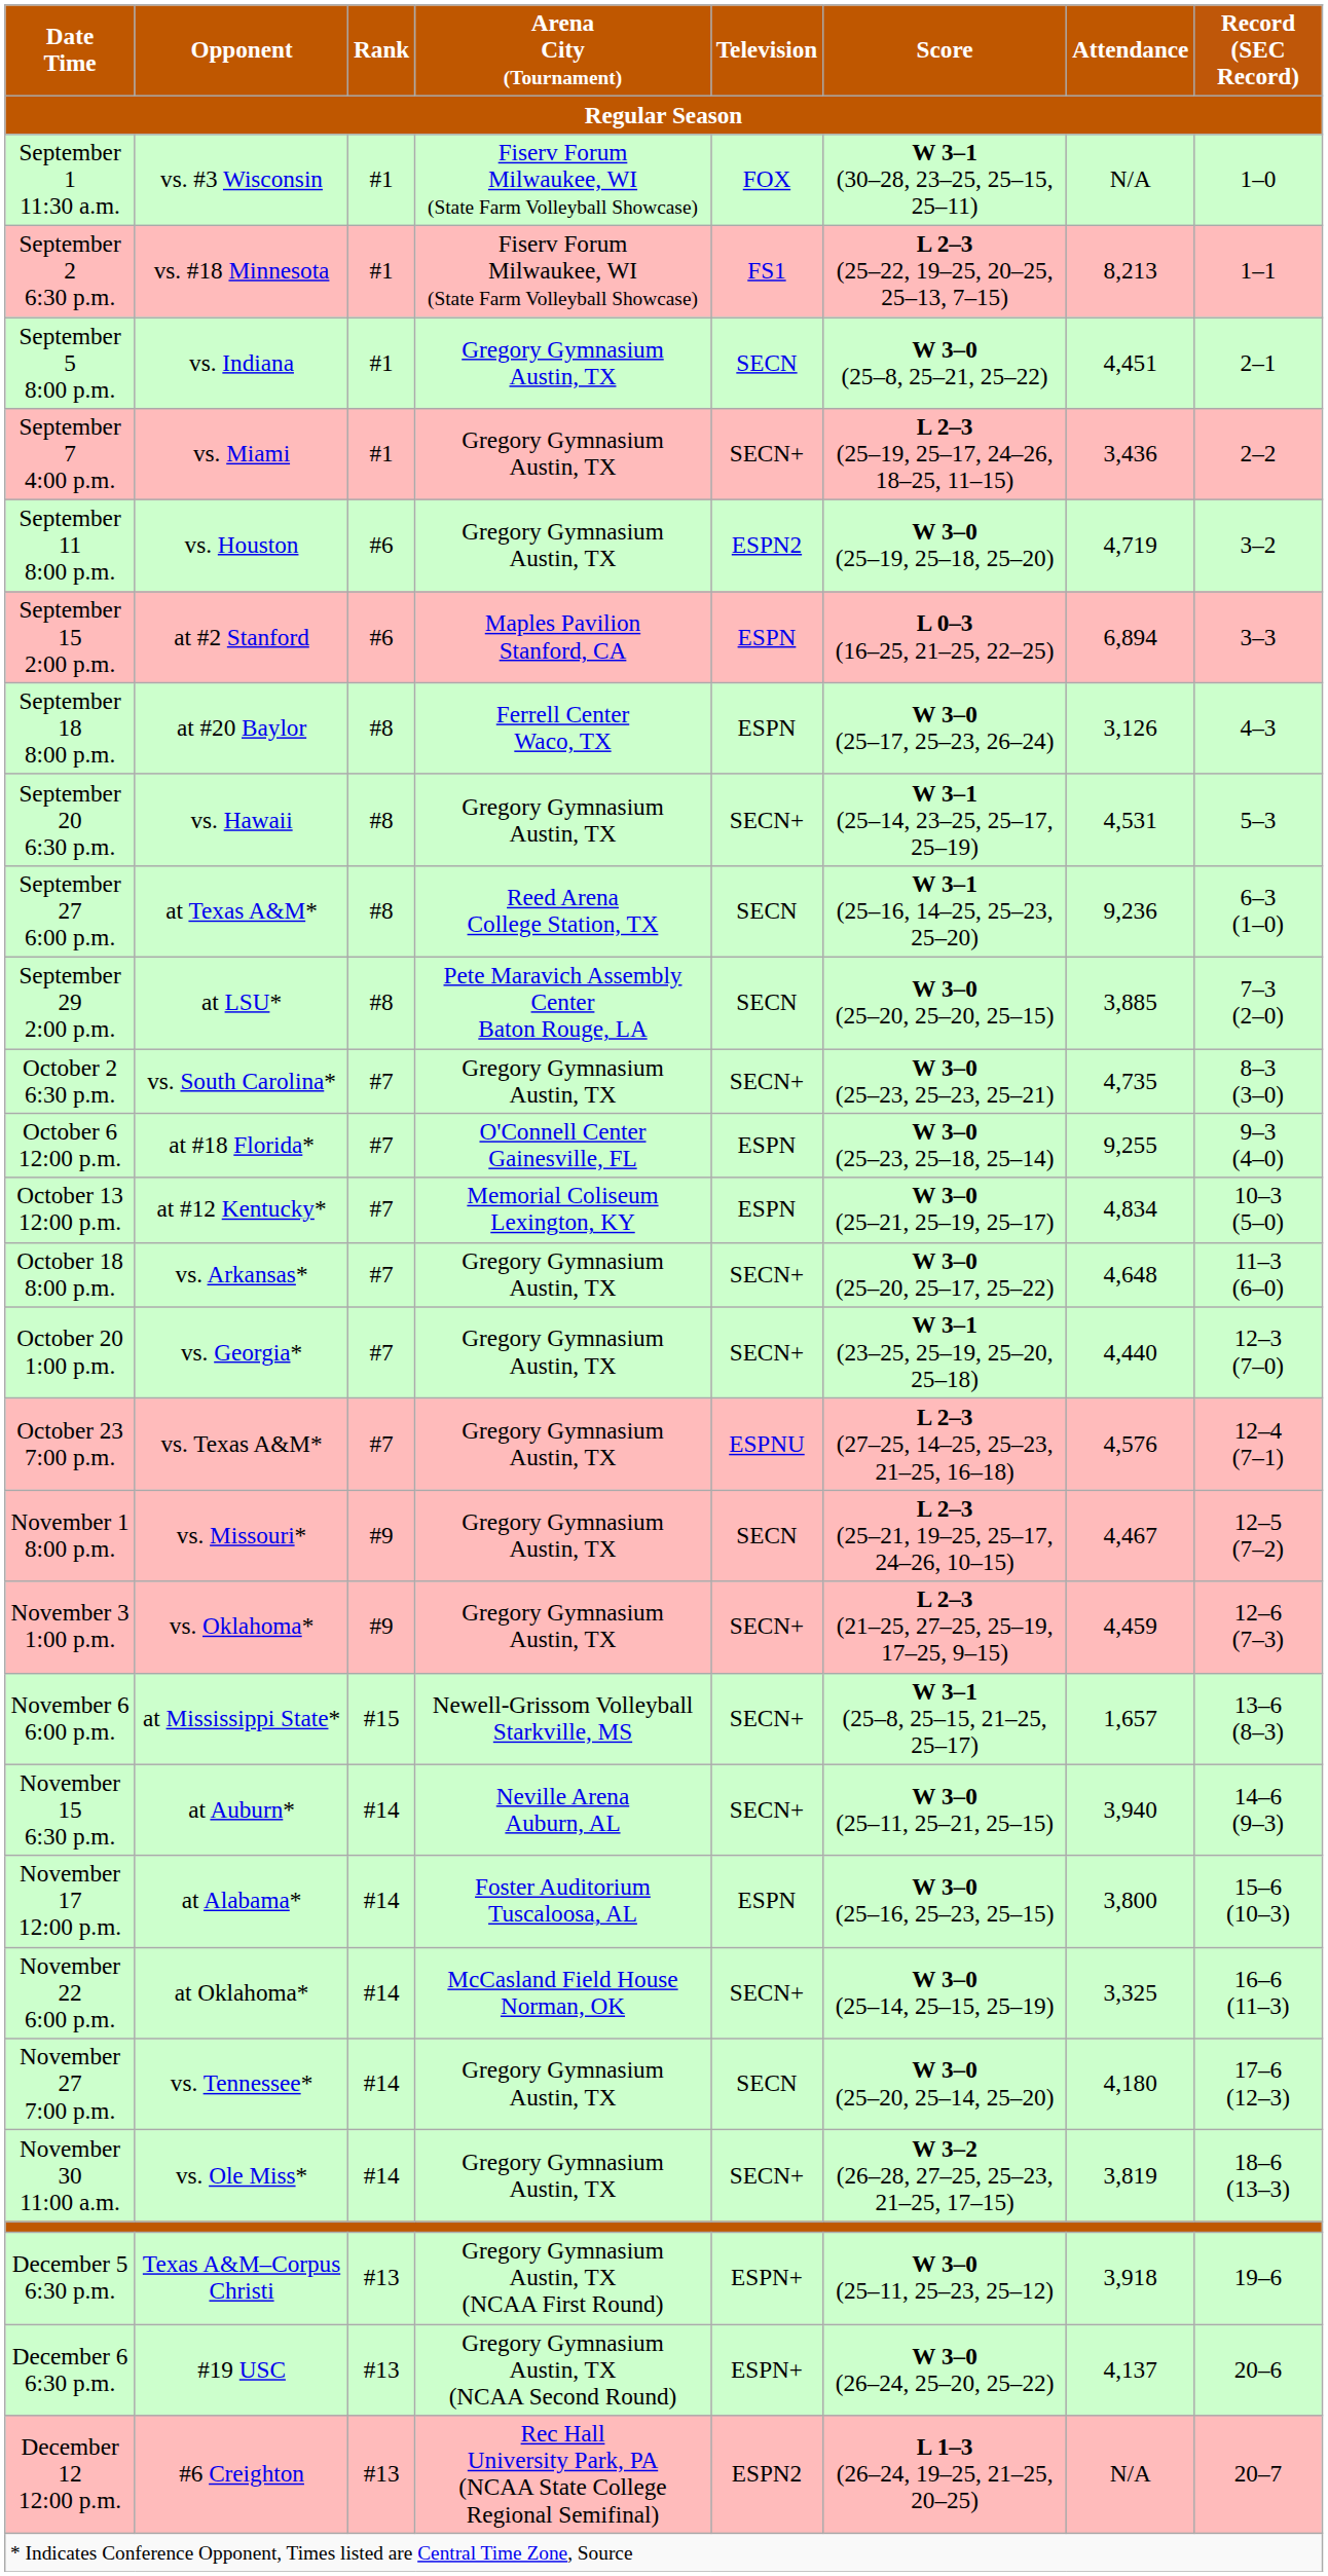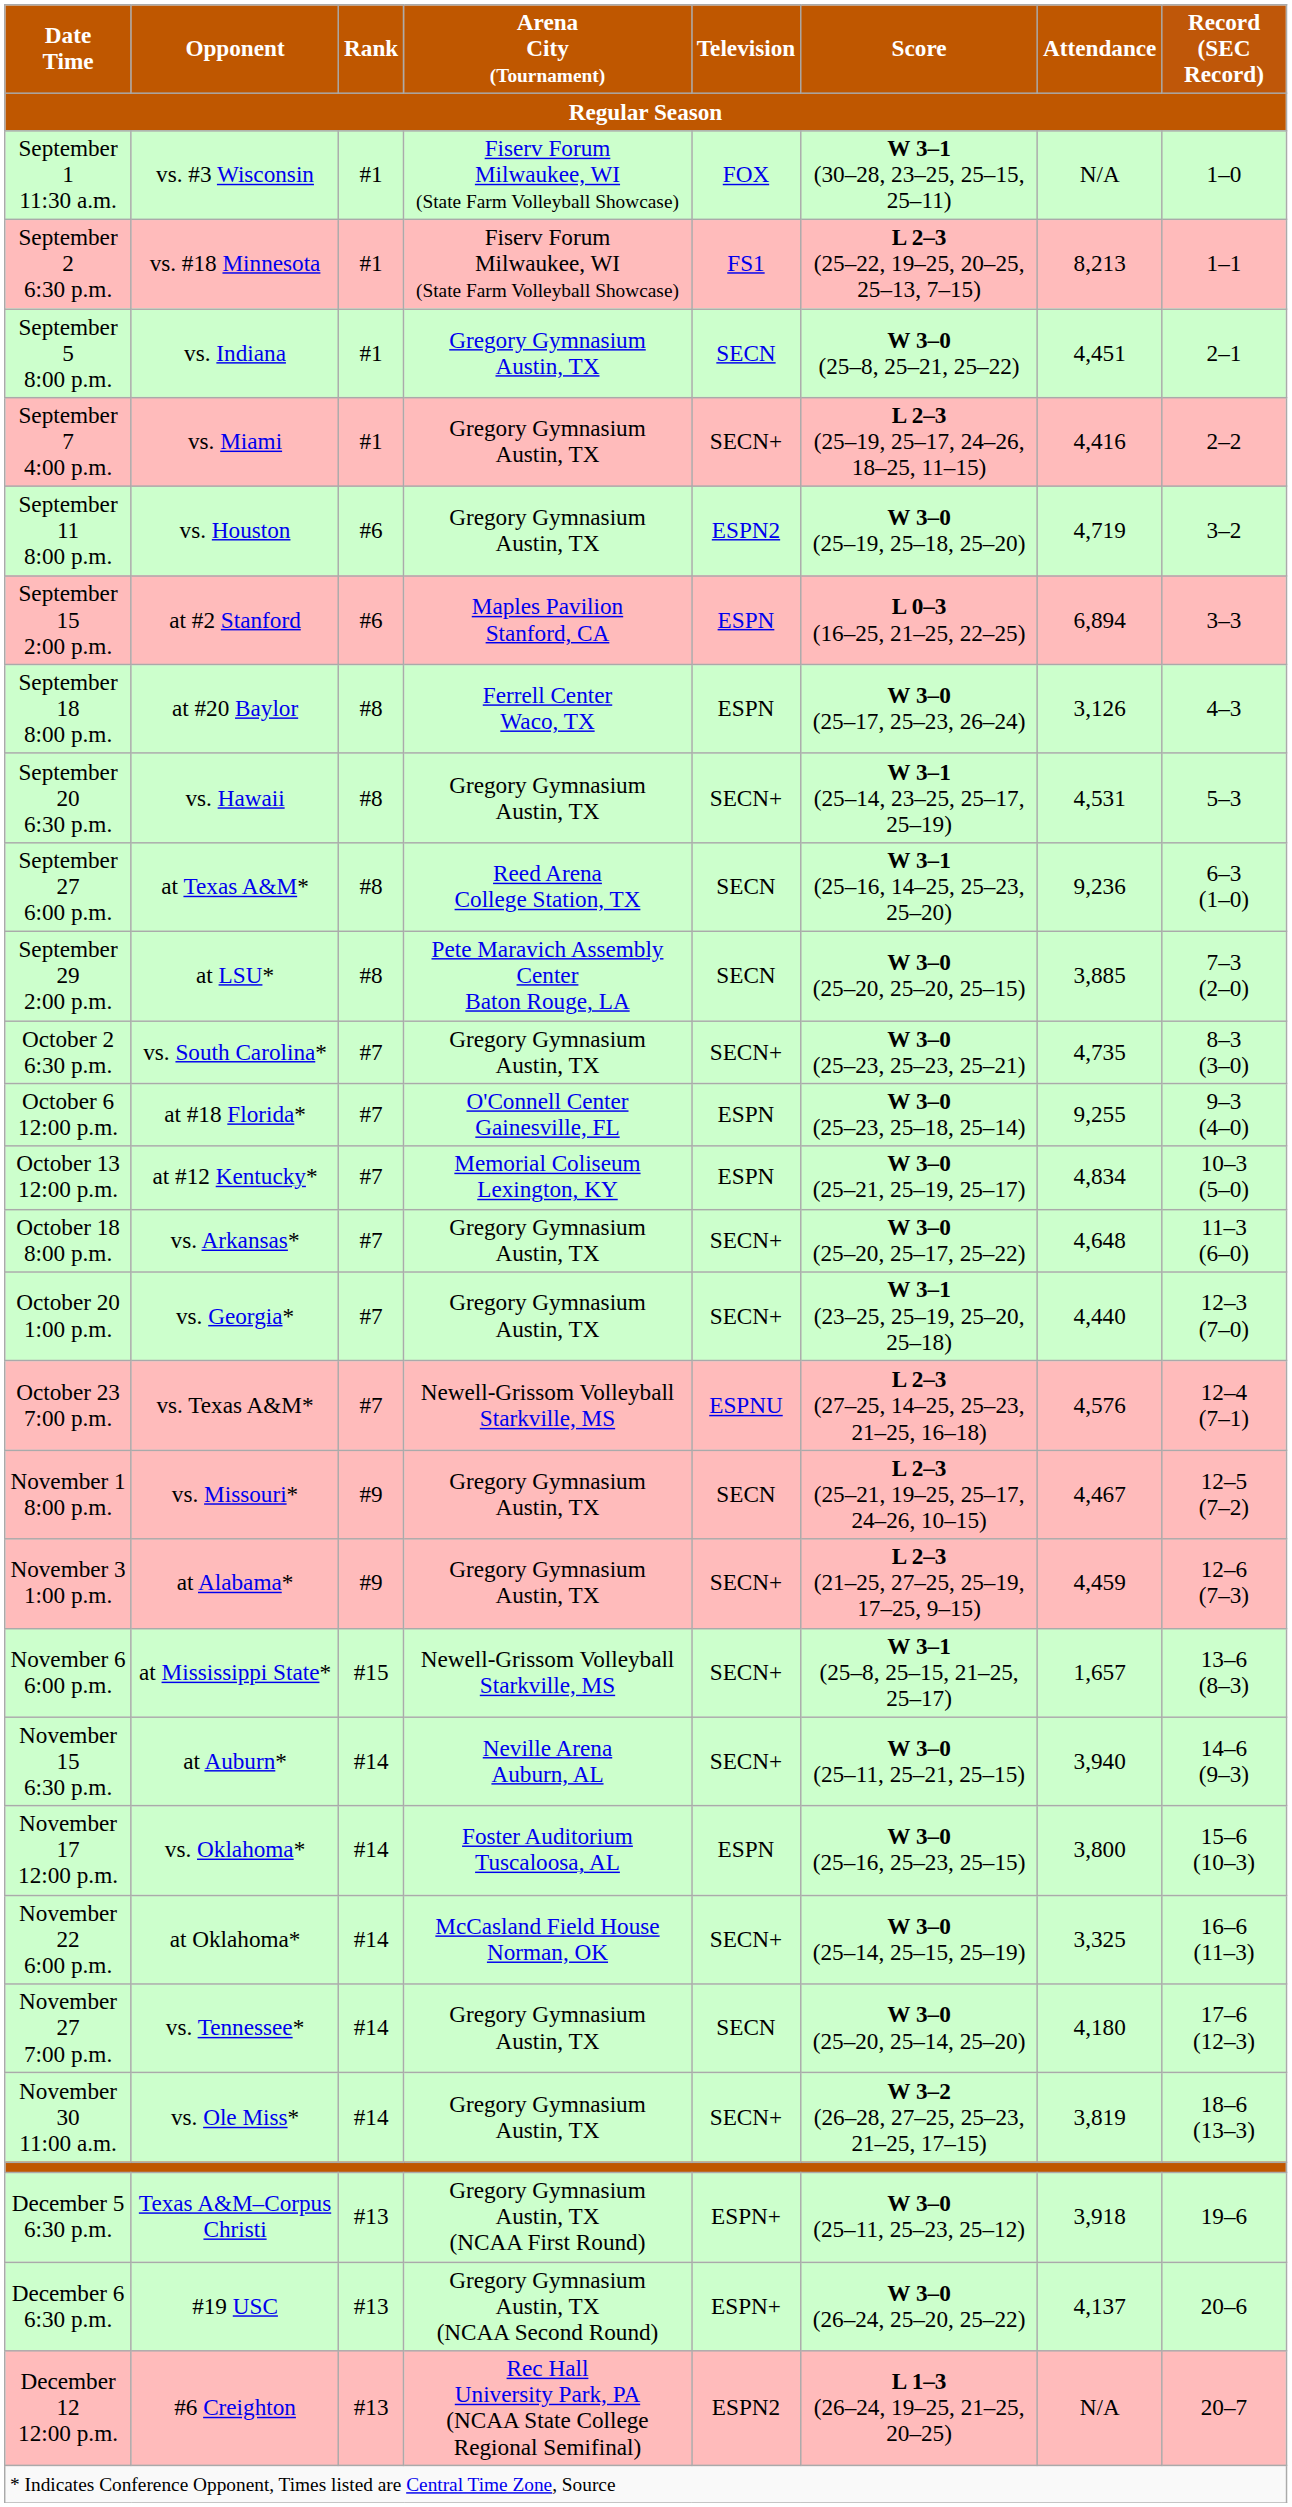 <table class="wikitable" style="width:70%">
 <tr>
 <th style="background:#bf5700; color:#FFFFFF;" scope="col">Date<br>Time</th>
 <th style="background:#bf5700; color:#FFFFFF;" scope="col">Opponent</th>
 <th style="background:#bf5700; color:#FFFFFF;" scope="col">Rank</th>
 <th style="background:#bf5700; color:#FFFFFF;" scope="col">Arena<br>City<br><small>(Tournament)</small></th>
 <th style="background:#bf5700; color:#FFFFFF;" scope="col">Television</th>
 <th style="background:#bf5700; color:#FFFFFF;" scope="col">Score</th>
 <th style="background:#bf5700; color:#FFFFFF;" scope="col">Attendance</th>
 <th style="background:#bf5709; color:#FFFFFF;" scope="col">Record<br>(SEC Record)</th>
 </tr>
 <tr align="center" style="background:#bf5700; color:#FFFFFF;">
 <td colspan="8"><strong>Regular Season</strong></td>
 </tr>
 <tr align="center" bgcolor=ccffcc>
 <td>September 1<br>11:30 a.m.</td>
 <td>vs. #3 <a href='#'>Wisconsin</a></td>
 <td>#1</td>
 <td><a href='#'>Fiserv Forum</a><br><a href='#'>Milwaukee, WI</a><br><small>(State Farm Volleyball Showcase)</small></td>
 <td><a href='#'>FOX</a></td>
 <td><strong>W 3–1</strong><br>(30–28, 23–25, 25–15, 25–11)</td>
 <td>N/A</td>
 <td>1–0</td>
 </tr>
 <tr align="center" bgcolor=ffbbbb>
 <td>September 2<br>6:30 p.m.</td>
 <td>vs. #18 <a href='#'>Minnesota</a></td>
 <td>#1</td>
 <td>Fiserv Forum<br>Milwaukee, WI<br><small>(State Farm Volleyball Showcase)</small></td>
 <td><a href='#'>FS1</a></td>
 <td><strong>L 2–3</strong><br>(25–22, 19–25, 20–25, 25–13, 7–15)</td>
 <td>8,213</td>
 <td>1–1</td>
 </tr>
 <tr align="center" bgcolor=ccffcc>
 <td>September 5<br>8:00 p.m.</td>
 <td>vs. <a href='#'>Indiana</a></td>
 <td>#1</td>
 <td><a href='#'>Gregory Gymnasium</a><br><a href='#'>Austin, TX</a></td>
 <td><a href='#'>SECN</a></td>
 <td><strong>W 3–0</strong><br>(25–8, 25–21, 25–22)</td>
 <td>4,451</td>
 <td>2–1</td>
 </tr>
 <tr align="center" bgcolor=ffbbbb>
 <td>September 7<br>4:00 p.m.</td>
 <td>vs. <a href='#'>Miami</a></td>
 <td>#1</td>
 <td>Gregory Gymnasium<br>Austin, TX</td>
 <td>SECN+</td>
 <td><strong>L 2–3</strong><br>(25–19, 25–17, 24–26, 18–25, 11–15)</td>
-<td>3,436</td>
+<td>4,416</td>
 <td>2–2</td>
 </tr>
 <tr align="center" bgcolor=ccffcc>
 <td>September 11<br>8:00 p.m.</td>
 <td>vs. <a href='#'>Houston</a></td>
 <td>#6</td>
 <td>Gregory Gymnasium<br>Austin, TX</td>
 <td><a href='#'>ESPN2</a></td>
 <td><strong>W 3–0</strong><br>(25–19, 25–18, 25–20)</td>
 <td>4,719</td>
 <td>3–2</td>
 </tr>
 <tr align="center" bgcolor=ffbbbb>
 <td>September 15<br>2:00 p.m.</td>
 <td>at #2 <a href='#'>Stanford</a></td>
 <td>#6</td>
 <td><a href='#'>Maples Pavilion</a><br><a href='#'>Stanford, CA</a></td>
 <td><a href='#'>ESPN</a></td>
 <td><strong>L 0–3</strong><br>(16–25, 21–25, 22–25)</td>
 <td>6,894</td>
 <td>3–3</td>
 </tr>
 <tr align="center" bgcolor=ccffcc>
 <td>September 18<br>8:00 p.m.</td>
 <td>at #20 <a href='#'>Baylor</a></td>
 <td>#8</td>
 <td><a href='#'>Ferrell Center</a><br><a href='#'>Waco, TX</a></td>
 <td>ESPN</td>
 <td><strong>W 3–0</strong><br>(25–17, 25–23, 26–24)</td>
 <td>3,126</td>
 <td>4–3</td>
 </tr>
 <tr align="center" bgcolor=ccffcc>
 <td>September 20<br>6:30 p.m.</td>
 <td>vs. <a href='#'>Hawaii</a></td>
 <td>#8</td>
 <td>Gregory Gymnasium<br>Austin, TX</td>
 <td>SECN+</td>
 <td><strong>W 3–1</strong><br>(25–14, 23–25, 25–17, 25–19)</td>
 <td>4,531</td>
 <td>5–3</td>
 </tr>
 <tr align="center" bgcolor=ccffcc>
 <td>September 27<br>6:00 p.m.</td>
 <td>at <a href='#'>Texas A&M</a>*</td>
 <td>#8</td>
 <td><a href='#'>Reed Arena</a><br><a href='#'>College Station, TX</a></td>
 <td>SECN</td>
 <td><strong>W 3–1</strong><br>(25–16, 14–25, 25–23, 25–20)</td>
 <td>9,236</td>
 <td>6–3<br>(1–0)</td>
 </tr>
 <tr align="center" bgcolor=ccffcc>
 <td>September 29<br>2:00 p.m.</td>
 <td>at <a href='#'>LSU</a>*</td>
 <td>#8</td>
 <td><a href='#'>Pete Maravich Assembly Center</a><br><a href='#'>Baton Rouge, LA</a></td>
 <td>SECN</td>
 <td><strong>W 3–0</strong><br>(25–20, 25–20, 25–15)</td>
 <td>3,885</td>
 <td>7–3<br>(2–0)</td>
 </tr>
 <tr align="center" bgcolor=ccffcc>
 <td>October 2<br>6:30 p.m.</td>
 <td>vs. <a href='#'>South Carolina</a>*</td>
 <td>#7</td>
 <td>Gregory Gymnasium<br>Austin, TX</td>
 <td>SECN+</td>
 <td><strong>W 3–0</strong><br>(25–23, 25–23, 25–21)</td>
 <td>4,735</td>
 <td>8–3<br>(3–0)</td>
 </tr>
 <tr align="center" bgcolor=ccffcc>
 <td>October 6<br>12:00 p.m.</td>
 <td>at #18 <a href='#'>Florida</a>*</td>
 <td>#7</td>
 <td><a href='#'>O'Connell Center</a><br><a href='#'>Gainesville, FL</a></td>
 <td>ESPN</td>
 <td><strong>W 3–0</strong><br>(25–23, 25–18, 25–14)</td>
 <td>9,255</td>
 <td>9–3<br>(4–0)</td>
 </tr>
 <tr align="center" bgcolor=ccffcc>
 <td>October 13<br>12:00 p.m.</td>
 <td>at #12 <a href='#'>Kentucky</a>*</td>
 <td>#7</td>
 <td><a href='#'>Memorial Coliseum</a><br><a href='#'>Lexington, KY</a></td>
 <td>ESPN</td>
 <td><strong>W 3–0</strong><br>(25–21, 25–19, 25–17)</td>
 <td>4,834</td>
 <td>10–3<br>(5–0)</td>
 </tr>
 <tr align="center" bgcolor=ccffcc>
 <td>October 18<br>8:00 p.m.</td>
 <td>vs. <a href='#'>Arkansas</a>*</td>
 <td>#7</td>
 <td>Gregory Gymnasium<br>Austin, TX</td>
 <td>SECN+</td>
 <td><strong>W 3–0</strong><br>(25–20, 25–17, 25–22)</td>
 <td>4,648</td>
 <td>11–3<br>(6–0)</td>
 </tr>
 <tr align="center" bgcolor=ccffcc>
 <td>October 20<br>1:00 p.m.</td>
 <td>vs. <a href='#'>Georgia</a>*</td>
 <td>#7</td>
 <td>Gregory Gymnasium<br>Austin, TX</td>
 <td>SECN+</td>
 <td><strong>W 3–1</strong><br>(23–25, 25–19, 25–20, 25–18)</td>
 <td>4,440</td>
 <td>12–3<br>(7–0)</td>
 </tr>
 <tr align="center" bgcolor=ffbbbb>
 <td>October 23<br>7:00 p.m.</td>
 <td>vs. Texas A&M*</td>
 <td>#7</td>
-<td>Gregory Gymnasium<br>Austin, TX</td>
+<td>Newell-Grissom Volleyball<br><a href='#'>Starkville, MS</a></td>
 <td><a href='#'>ESPNU</a></td>
 <td><strong>L 2–3</strong><br>(27–25, 14–25, 25–23, 21–25, 16–18)</td>
 <td>4,576</td>
 <td>12–4<br>(7–1)</td>
 </tr>
 <tr align="center" bgcolor=ffbbbb>
 <td>November 1<br>8:00 p.m.</td>
 <td>vs. <a href='#'>Missouri</a>*</td>
 <td>#9</td>
 <td>Gregory Gymnasium<br>Austin, TX</td>
 <td>SECN</td>
 <td><strong>L 2–3</strong><br>(25–21, 19–25, 25–17, 24–26, 10–15)</td>
 <td>4,467</td>
 <td>12–5<br>(7–2)</td>
 </tr>
 <tr align="center" bgcolor=ffbbbb>
 <td>November 3<br>1:00 p.m.</td>
-<td>vs. <a href='#'>Oklahoma</a>*</td>
+<td>at <a href='#'>Alabama</a>*</td>
 <td>#9</td>
 <td>Gregory Gymnasium<br>Austin, TX</td>
 <td>SECN+</td>
 <td><strong>L 2–3</strong><br>(21–25, 27–25, 25–19, 17–25, 9–15)</td>
 <td>4,459</td>
 <td>12–6<br>(7–3)</td>
 </tr>
 <tr align="center" bgcolor=ccffcc>
 <td>November 6<br>6:00 p.m.</td>
 <td>at <a href='#'>Mississippi State</a>*</td>
 <td>#15</td>
 <td>Newell-Grissom Volleyball<br><a href='#'>Starkville, MS</a></td>
 <td>SECN+</td>
 <td><strong>W 3–1</strong><br>(25–8, 25–15, 21–25, 25–17)</td>
 <td>1,657</td>
 <td>13–6<br>(8–3)</td>
 </tr>
 <tr align="center" bgcolor=ccffcc>
 <td>November 15<br>6:30 p.m.</td>
 <td>at <a href='#'>Auburn</a>*</td>
 <td>#14</td>
 <td><a href='#'>Neville Arena</a><br><a href='#'>Auburn, AL</a></td>
 <td>SECN+</td>
 <td><strong>W 3–0</strong><br>(25–11, 25–21, 25–15)</td>
 <td>3,940</td>
 <td>14–6<br>(9–3)</td>
 </tr>
 <tr align="center" bgcolor=ccffcc>
 <td>November 17<br>12:00 p.m.</td>
-<td>at <a href='#'>Alabama</a>*</td>
+<td>vs. <a href='#'>Oklahoma</a>*</td>
 <td>#14</td>
 <td><a href='#'>Foster Auditorium</a><br><a href='#'>Tuscaloosa, AL</a></td>
 <td>ESPN</td>
 <td><strong>W 3–0</strong><br>(25–16, 25–23, 25–15)</td>
 <td>3,800</td>
 <td>15–6<br>(10–3)</td>
 </tr>
 <tr align="center" bgcolor=ccffcc>
 <td>November 22<br>6:00 p.m.</td>
 <td>at Oklahoma*</td>
 <td>#14</td>
 <td><a href='#'>McCasland Field House</a><br><a href='#'>Norman, OK</a></td>
 <td>SECN+</td>
 <td><strong>W 3–0</strong><br>(25–14, 25–15, 25–19)</td>
 <td>3,325</td>
 <td>16–6<br>(11–3)</td>
 </tr>
 <tr align="center" bgcolor=ccffcc>
 <td>November 27<br>7:00 p.m.</td>
 <td>vs. <a href='#'>Tennessee</a>*</td>
 <td>#14</td>
 <td>Gregory Gymnasium<br>Austin, TX</td>
 <td>SECN</td>
 <td><strong>W 3–0</strong><br>(25–20, 25–14, 25–20)</td>
 <td>4,180</td>
 <td>17–6<br>(12–3)</td>
 </tr>
 <tr align="center" bgcolor=ccffcc>
 <td>November 30<br>11:00 a.m.</td>
 <td>vs. <a href='#'>Ole Miss</a>*</td>
 <td>#14</td>
 <td>Gregory Gymnasium<br>Austin, TX</td>
 <td>SECN+</td>
 <td><strong>W 3–2</strong><br>(26–28, 27–25, 25–23, 21–25, 17–15)</td>
 <td>3,819</td>
 <td>18–6<br>(13–3)</td>
 </tr>
 <tr align="center" bgcolor="#bf5700">
 <td colspan="8"><strong><a href='#'></a></strong></td>
 </tr>
 <tr align="center" bgcolor=ccffcc>
 <td>December 5<br>6:30 p.m.</td>
 <td><a href='#'>Texas A&M–Corpus Christi</a></td>
 <td>#13</td>
 <td>Gregory Gymnasium<br>Austin, TX<br>(NCAA First Round)</td>
 <td>ESPN+</td>
 <td><strong>W 3–0</strong><br>(25–11, 25–23, 25–12)</td>
 <td>3,918</td>
 <td>19–6</td>
 </tr>
 <tr align="center" bgcolor=ccffcc>
 <td>December 6<br>6:30 p.m.</td>
 <td>#19 <a href='#'>USC</a></td>
 <td>#13</td>
 <td>Gregory Gymnasium<br>Austin, TX<br>(NCAA Second Round)</td>
 <td>ESPN+</td>
 <td><strong>W 3–0</strong><br>(26–24, 25–20, 25–22)</td>
 <td>4,137</td>
 <td>20–6</td>
 </tr>
 <tr align="center" bgcolor=ffbbbb>
 <td>December 12<br>12:00 p.m.</td>
 <td>#6 <a href='#'>Creighton</a></td>
 <td>#13</td>
 <td><a href='#'>Rec Hall</a><br><a href='#'>University Park, PA</a><br>(NCAA State College Regional Semifinal)</td>
 <td>ESPN2</td>
 <td><strong>L 1–3</strong><br>(26–24, 19–25, 21–25, 20–25)</td>
 <td>N/A</td>
 <td>20–7</td>
 </tr>
 <tr>
 <td colspan="8"><small> * Indicates Conference Opponent, Times listed are <a href='#'>Central Time Zone</a>, Source</small></td>
 </tr>
 </table>
